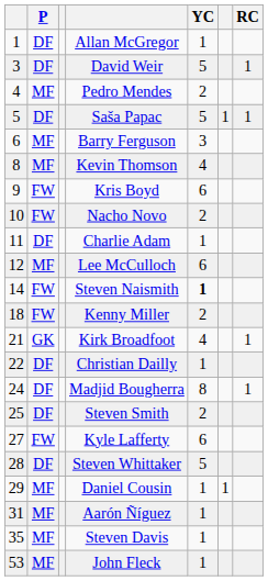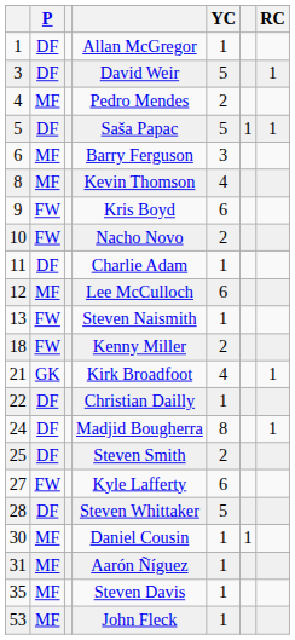 <table class="wikitable sortable" style="text-align: center;">
 <tr>
 <th><br></th>
 <th><a href='#'>P</a><br></th>
 <th><br></th>
 <th><br></th>
 <th>YC <br></th>
 <th> <br></th>
 <th>RC <br></th>
 </tr>
 <tr>
 <td>1</td>
 <td><a href='#'>DF</a></td>
 <td></td>
 <td><a href='#'>Allan McGregor</a></td>
 <td>1</td>
 <td></td>
 <td></td>
 </tr>
 <tr bgcolor = "#F0F0F0">
 <td>3</td>
 <td><a href='#'>DF</a></td>
 <td></td>
 <td><a href='#'>David Weir</a></td>
 <td>5</td>
 <td></td>
 <td>1</td>
 </tr>
 <tr>
 <td>4</td>
 <td><a href='#'>MF</a></td>
 <td></td>
 <td><a href='#'>Pedro Mendes</a></td>
 <td>2</td>
 <td></td>
 <td></td>
 </tr>
 <tr bgcolor = "#F0F0F0">
 <td>5</td>
 <td><a href='#'>DF</a></td>
 <td></td>
 <td><a href='#'>Saša Papac</a></td>
 <td>5</td>
 <td>1</td>
 <td>1</td>
 </tr>
 <tr>
 <td>6</td>
 <td><a href='#'>MF</a></td>
 <td></td>
 <td><a href='#'>Barry Ferguson</a></td>
 <td>3</td>
 <td></td>
 <td></td>
 </tr>
 <tr bgcolor = "#F0F0F0">
 <td>8</td>
 <td><a href='#'>MF</a></td>
 <td></td>
 <td><a href='#'>Kevin Thomson</a></td>
 <td>4</td>
 <td></td>
 <td></td>
 </tr>
 <tr>
 <td>9</td>
 <td><a href='#'>FW</a></td>
 <td></td>
 <td><a href='#'>Kris Boyd</a></td>
 <td>6</td>
 <td></td>
 <td></td>
 </tr>
 <tr bgcolor = "#F0F0F0">
 <td>10</td>
 <td><a href='#'>FW</a></td>
 <td></td>
 <td><a href='#'>Nacho Novo</a></td>
 <td>2</td>
 <td></td>
 <td></td>
 </tr>
 <tr>
 <td>11</td>
 <td><a href='#'>DF</a></td>
 <td></td>
 <td><a href='#'>Charlie Adam</a></td>
 <td>1</td>
 <td></td>
 <td></td>
 </tr>
 <tr bgcolor = "#F0F0F0">
 <td>12</td>
 <td><a href='#'>MF</a></td>
 <td></td>
 <td><a href='#'>Lee McCulloch</a></td>
 <td>6</td>
 <td></td>
 <td></td>
 </tr>
 <tr>
-<td>14</td>
+<td>13</td>
 <td><a href='#'>FW</a></td>
 <td></td>
 <td><a href='#'>Steven Naismith</a></td>
-<td><strong>1</strong></td>
+<td>1</td>
 <td></td>
 <td></td>
 </tr>
 <tr bgcolor = "#F0F0F0">
 <td>18</td>
 <td><a href='#'>FW</a></td>
 <td></td>
 <td><a href='#'>Kenny Miller</a></td>
 <td>2</td>
 <td></td>
 <td></td>
 </tr>
 <tr>
 <td>21</td>
 <td><a href='#'>GK</a></td>
 <td></td>
 <td><a href='#'>Kirk Broadfoot</a></td>
 <td>4</td>
 <td></td>
 <td>1</td>
 </tr>
 <tr bgcolor = "#F0F0F0">
 <td>22</td>
 <td><a href='#'>DF</a></td>
 <td></td>
 <td><a href='#'>Christian Dailly</a></td>
 <td>1</td>
 <td></td>
 <td></td>
 </tr>
 <tr>
 <td>24</td>
 <td><a href='#'>DF</a></td>
 <td></td>
 <td><a href='#'>Madjid Bougherra</a></td>
 <td>8</td>
 <td></td>
 <td>1</td>
 </tr>
 <tr bgcolor = "#F0F0F0">
 <td>25</td>
 <td><a href='#'>DF</a></td>
 <td></td>
 <td><a href='#'>Steven Smith</a></td>
 <td>2</td>
 <td></td>
 <td></td>
 </tr>
 <tr>
 <td>27</td>
 <td><a href='#'>FW</a></td>
 <td></td>
 <td><a href='#'>Kyle Lafferty</a></td>
 <td>6</td>
 <td></td>
 <td></td>
 </tr>
 <tr bgcolor = "#F0F0F0">
 <td>28</td>
 <td><a href='#'>DF</a></td>
 <td></td>
 <td><a href='#'>Steven Whittaker</a></td>
 <td>5</td>
 <td></td>
 <td></td>
 </tr>
 <tr>
-<td>29</td>
+<td>30</td>
 <td><a href='#'>MF</a></td>
 <td></td>
 <td><a href='#'>Daniel Cousin</a></td>
 <td>1</td>
 <td>1</td>
 <td></td>
 </tr>
 <tr bgcolor = "#F0F0F0">
 <td>31</td>
 <td><a href='#'>MF</a></td>
 <td></td>
 <td><a href='#'>Aarón Ñíguez</a></td>
 <td>1</td>
 <td></td>
 <td></td>
 </tr>
 <tr>
 <td>35</td>
 <td><a href='#'>MF</a></td>
 <td></td>
 <td><a href='#'>Steven Davis</a></td>
 <td>1</td>
 <td></td>
 <td></td>
 </tr>
 <tr bgcolor = "#F0F0F0">
 <td>53</td>
 <td><a href='#'>MF</a></td>
 <td></td>
 <td><a href='#'>John Fleck</a></td>
 <td>1</td>
 <td></td>
 <td></td>
 </tr>
 </table>
